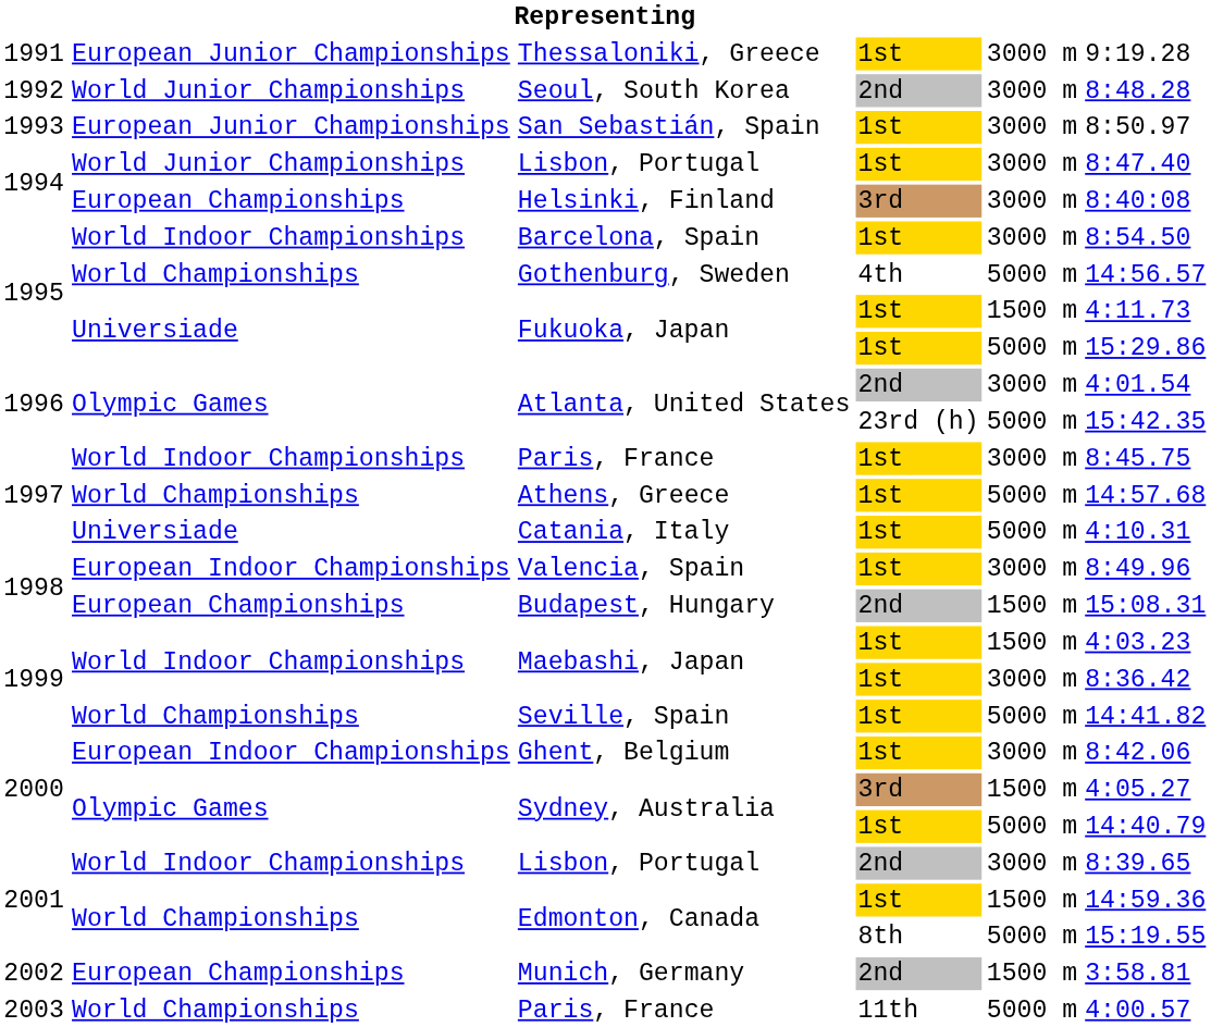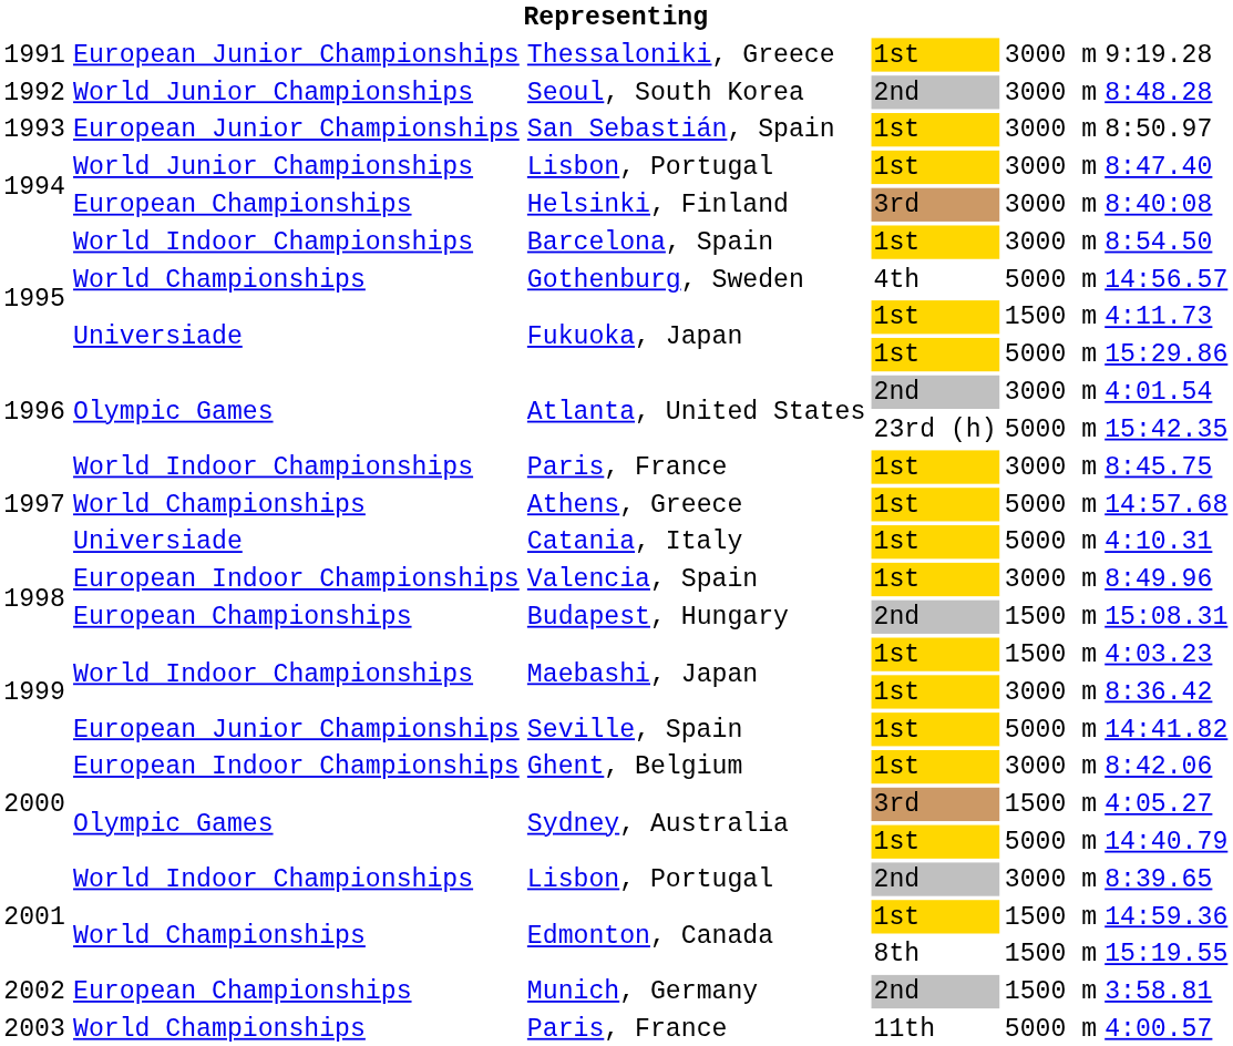 <table>
 <tr>
 <th colspan="6">Representing </th>
 </tr>
 <tr>
 <td>1991</td>
 <td><a href='#'>European Junior Championships</a></td>
 <td><a href='#'>Thessaloniki</a>, Greece</td>
 <td bgcolor=gold>1st</td>
 <td>3000 m</td>
 <td>9:19.28</td>
 </tr>
 <tr>
 <td>1992</td>
 <td><a href='#'>World Junior Championships</a></td>
 <td><a href='#'>Seoul</a>, South Korea</td>
 <td style="background:silver;">2nd</td>
 <td>3000 m</td>
 <td><a href='#'>8:48.28</a></td>
 </tr>
 <tr>
 <td>1993</td>
 <td><a href='#'>European Junior Championships</a></td>
 <td><a href='#'>San Sebastián</a>, Spain</td>
 <td bgcolor=gold>1st</td>
 <td>3000 m</td>
 <td>8:50.97</td>
 </tr>
 <tr>
 <td rowspan=2>1994</td>
 <td><a href='#'>World Junior Championships</a></td>
 <td><a href='#'>Lisbon</a>, Portugal</td>
 <td bgcolor=gold>1st</td>
 <td>3000 m</td>
 <td><a href='#'>8:47.40</a></td>
 </tr>
 <tr>
 <td><a href='#'>European Championships</a></td>
 <td><a href='#'>Helsinki</a>, Finland</td>
 <td style="background:#c96;">3rd</td>
 <td>3000 m</td>
 <td><a href='#'>8:40:08</a></td>
 </tr>
 <tr>
 <td rowspan=4>1995</td>
 <td><a href='#'>World Indoor Championships</a></td>
 <td><a href='#'>Barcelona</a>, Spain</td>
 <td bgcolor=gold>1st</td>
 <td>3000 m</td>
 <td><a href='#'>8:54.50</a></td>
 </tr>
 <tr>
 <td><a href='#'>World Championships</a></td>
 <td><a href='#'>Gothenburg</a>, Sweden</td>
 <td>4th</td>
 <td>5000 m</td>
 <td><a href='#'>14:56.57</a></td>
 </tr>
 <tr>
 <td rowspan=2><a href='#'>Universiade</a></td>
 <td rowspan=2><a href='#'>Fukuoka</a>, Japan</td>
 <td bgcolor=gold>1st</td>
 <td>1500 m</td>
 <td><a href='#'>4:11.73</a></td>
 </tr>
 <tr>
 <td bgcolor=gold>1st</td>
 <td>5000 m</td>
 <td><a href='#'>15:29.86</a></td>
 </tr>
 <tr>
 <td rowspan=2>1996</td>
 <td rowspan=2><a href='#'>Olympic Games</a></td>
 <td rowspan=2><a href='#'>Atlanta</a>, United States</td>
 <td style="background:silver;">2nd</td>
 <td>3000 m</td>
 <td><a href='#'>4:01.54</a></td>
 </tr>
 <tr>
 <td>23rd (h)</td>
 <td>5000 m</td>
 <td><a href='#'>15:42.35</a></td>
 </tr>
 <tr>
 <td rowspan=3>1997</td>
 <td><a href='#'>World Indoor Championships</a></td>
 <td><a href='#'>Paris</a>, France</td>
 <td bgcolor=gold>1st</td>
 <td>3000 m</td>
 <td><a href='#'>8:45.75</a></td>
 </tr>
 <tr>
 <td><a href='#'>World Championships</a></td>
 <td><a href='#'>Athens</a>, Greece</td>
 <td bgcolor=gold>1st</td>
 <td>5000 m</td>
 <td><a href='#'>14:57.68</a></td>
 </tr>
 <tr>
 <td><a href='#'>Universiade</a></td>
 <td><a href='#'>Catania</a>, Italy</td>
 <td bgcolor=gold>1st</td>
 <td>5000 m</td>
 <td><a href='#'>4:10.31</a></td>
 </tr>
 <tr>
 <td rowspan=2>1998</td>
 <td><a href='#'>European Indoor Championships</a></td>
 <td><a href='#'>Valencia</a>, Spain</td>
 <td bgcolor=gold>1st</td>
 <td>3000 m</td>
 <td><a href='#'>8:49.96</a></td>
 </tr>
 <tr>
 <td><a href='#'>European Championships</a></td>
 <td><a href='#'>Budapest</a>, Hungary</td>
 <td style="background:silver;">2nd</td>
 <td>1500 m</td>
 <td><a href='#'>15:08.31</a></td>
 </tr>
 <tr>
 <td rowspan=3>1999</td>
 <td rowspan=2><a href='#'>World Indoor Championships</a></td>
 <td rowspan=2><a href='#'>Maebashi</a>, Japan</td>
 <td bgcolor=gold>1st</td>
 <td>1500 m</td>
 <td><a href='#'>4:03.23</a></td>
 </tr>
 <tr>
 <td bgcolor=gold>1st</td>
 <td>3000 m</td>
 <td><a href='#'>8:36.42</a></td>
 </tr>
 <tr>
-<td><a href='#'>World Championships</a></td>
+<td><a href='#'>European Junior Championships</a></td>
 <td><a href='#'>Seville</a>, Spain</td>
 <td bgcolor=gold>1st</td>
 <td>5000 m</td>
 <td><a href='#'>14:41.82</a></td>
 </tr>
 <tr>
 <td rowspan=3>2000</td>
 <td><a href='#'>European Indoor Championships</a></td>
 <td><a href='#'>Ghent</a>, Belgium</td>
 <td bgcolor=gold>1st</td>
 <td>3000 m</td>
 <td><a href='#'>8:42.06</a></td>
 </tr>
 <tr>
 <td rowspan=2><a href='#'>Olympic Games</a></td>
 <td rowspan=2><a href='#'>Sydney</a>, Australia</td>
 <td style="background:#c96;">3rd</td>
 <td>1500 m</td>
 <td><a href='#'>4:05.27</a></td>
 </tr>
 <tr>
 <td bgcolor=gold>1st</td>
 <td>5000 m</td>
 <td><a href='#'>14:40.79</a></td>
 </tr>
 <tr>
 <td rowspan=3>2001</td>
 <td><a href='#'>World Indoor Championships</a></td>
 <td><a href='#'>Lisbon</a>, Portugal</td>
 <td style="background:silver;">2nd</td>
 <td>3000 m</td>
 <td><a href='#'>8:39.65</a></td>
 </tr>
 <tr>
 <td rowspan=2><a href='#'>World Championships</a></td>
 <td rowspan=2><a href='#'>Edmonton</a>, Canada</td>
 <td bgcolor=gold>1st</td>
 <td>1500 m</td>
 <td><a href='#'>14:59.36</a></td>
 </tr>
 <tr>
 <td>8th</td>
-<td>5000 m</td>
+<td>1500 m</td>
 <td><a href='#'>15:19.55</a></td>
 </tr>
 <tr>
 <td>2002</td>
 <td><a href='#'>European Championships</a></td>
 <td><a href='#'>Munich</a>, Germany</td>
 <td style="background:silver;">2nd</td>
 <td>1500 m</td>
 <td><a href='#'>3:58.81</a></td>
 </tr>
 <tr>
 <td>2003</td>
 <td><a href='#'>World Championships</a></td>
 <td><a href='#'>Paris</a>, France</td>
 <td>11th</td>
 <td>5000 m</td>
 <td><a href='#'>4:00.57</a></td>
 </tr>
 </table>
